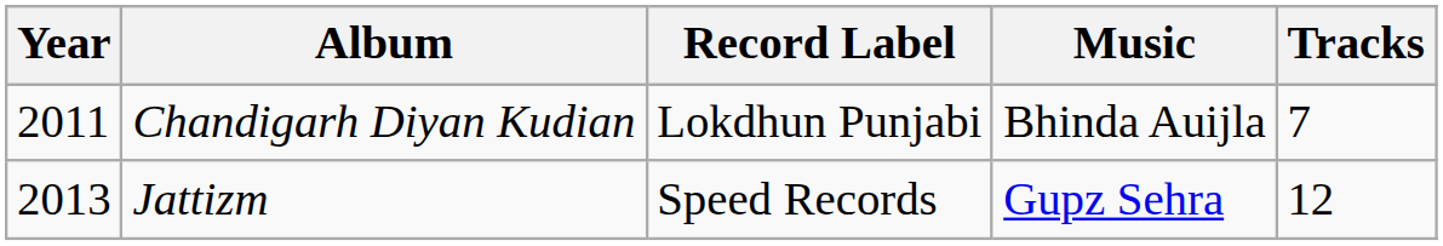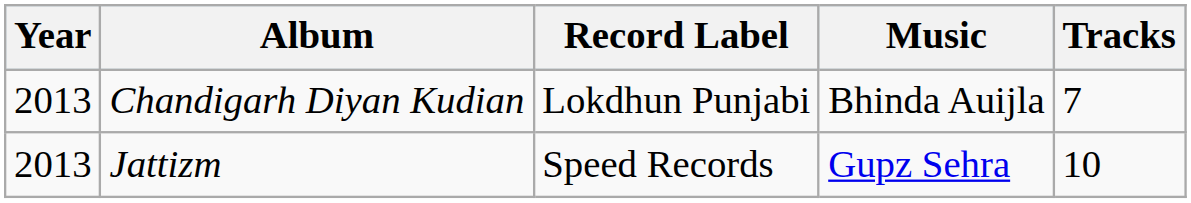 <table class="wikitable" style="font-size:105%">
 <tr bgcolor="#AAAAACCCCDDDDD" align="center">
 <th scope="col">Year</th>
 <th scope="col">Album</th>
 <th scope="col">Record Label</th>
 <th scope="col">Music</th>
 <th scope="col">Tracks</th>
 </tr>
 <tr>
-<td>2011</td>
+<td>2013</td>
 <td><em>Chandigarh Diyan Kudian</em></td>
 <td>Lokdhun Punjabi</td>
 <td>Bhinda Auijla</td>
 <td>7</td>
 </tr>
 <tr>
 <td>2013</td>
 <td><em>Jattizm</em></td>
 <td>Speed Records</td>
 <td><a href='#'>Gupz Sehra</a></td>
-<td>12</td>
+<td>10</td>
 </tr>
 </table>
